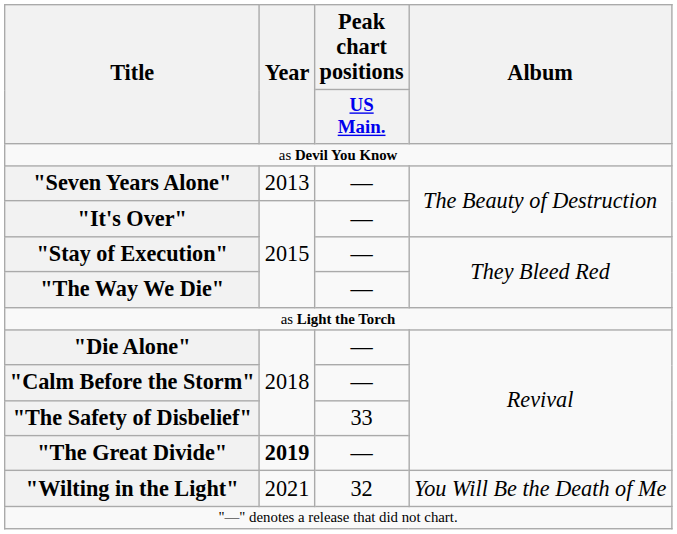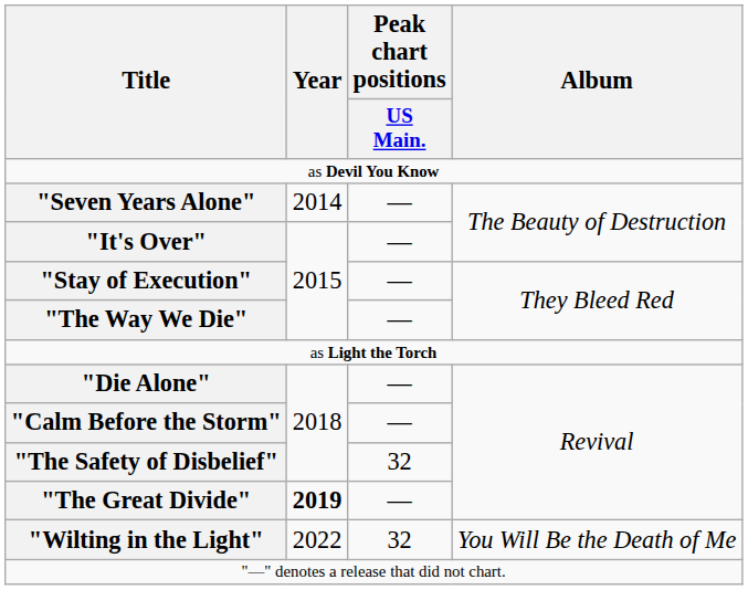 <table class="wikitable plainrowheaders" style="text-align:center;">
 <tr>
 <th scope="col" rowspan="2">Title</th>
 <th scope="col" rowspan="2">Year</th>
 <th scope="col" colspan="1">Peak chart positions</th>
 <th scope="col" rowspan="2">Album</th>
 </tr>
 <tr>
 <th style="width:4em;font-size:85%"><a href='#'>US<br>Main.</a><br></th>
 </tr>
 <tr>
 <td colspan="4" style="text-align:center; font-size:8pt;">as <strong>Devil You Know</strong></td>
 </tr>
 <tr>
 <th scope="row">"Seven Years Alone"</th>
-<td>2013</td>
+<td>2014</td>
 <td>—</td>
 <td rowspan="2"><em>The Beauty of Destruction</em></td>
 </tr>
 <tr>
 <th scope="row">"It's Over"</th>
 <td rowspan="3">2015</td>
 <td>—</td>
 </tr>
 <tr>
 <th scope="row">"Stay of Execution"</th>
 <td>—</td>
 <td rowspan="2"><em>They Bleed Red</em></td>
 </tr>
 <tr>
 <th scope="row">"The Way We Die"</th>
 <td>—</td>
 </tr>
 <tr>
 <td colspan="4" style="text-align:center; font-size:8pt;">as <strong>Light the Torch</strong></td>
 </tr>
 <tr>
 <th scope="row">"Die Alone"</th>
 <td rowspan="3">2018</td>
 <td>—</td>
 <td rowspan="4"><em>Revival</em></td>
 </tr>
 <tr>
 <th scope="row">"Calm Before the Storm"</th>
 <td>—</td>
 </tr>
 <tr>
 <th scope="row">"The Safety of Disbelief"</th>
-<td>33</td>
+<td>32</td>
 </tr>
 <tr>
 <th scope="row">"The Great Divide"</th>
 <td><strong>2019</strong></td>
 <td>—</td>
 </tr>
 <tr>
 <th scope="row">"Wilting in the Light"</th>
-<td>2021</td>
+<td>2022</td>
 <td>32</td>
 <td rowspan="1"><em>You Will Be the Death of Me</em></td>
 </tr>
 <tr>
 <td colspan="4" style="text-align:center; font-size:8pt;">"—" denotes a release that did not chart.<br></td>
 </tr>
 </table>
